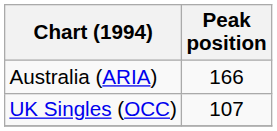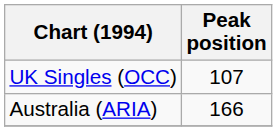 <table class="wikitable sortable">
 <tr>
 <th>Chart (1994)</th>
 <th>Peak<br>position</th>
 </tr>
 <tr>
+<td><a href='#'>UK Singles</a> (<a href='#'>OCC</a>)</td>
+<td align="center">107</td>
+</tr>
+<tr>
 <td>Australia (<a href='#'>ARIA</a>)</td>
 <td align="center">166</td>
 </tr>
 <tr>
-<td><a href='#'>UK Singles</a> (<a href='#'>OCC</a>)</td>
-<td align="center">107</td>
-</tr>
-<tr>
 </tr>
 </table>
